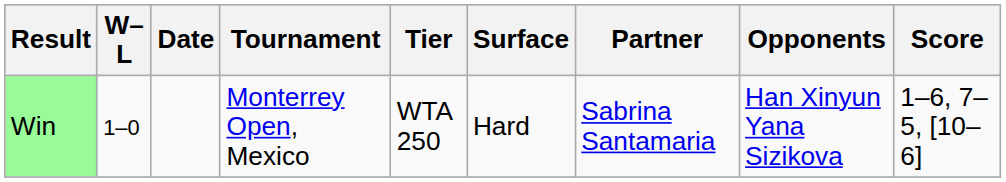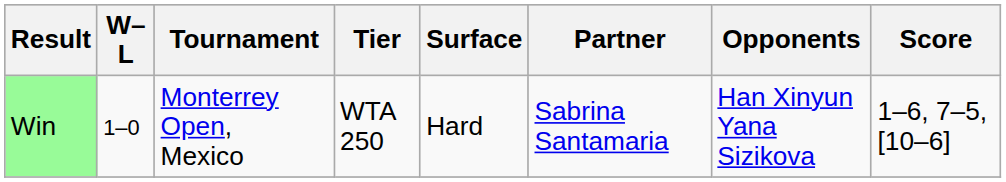 <table class="sortable wikitable">
 <tr>
 <th>Result</th>
 <th class="unsortable">W–L</th>
-<th>Date</th>
 <th>Tournament</th>
 <th>Tier</th>
 <th>Surface</th>
 <th>Partner</th>
 <th>Opponents</th>
 <th class="unsortable">Score</th>
 </tr>
 <tr>
 <td bgcolor=98FB98>Win</td>
 <td><small>1–0</small></td>
-<td><a href='#'></a></td>
 <td><a href='#'>Monterrey Open</a>, <br>Mexico</td>
 <td>WTA 250</td>
 <td>Hard</td>
 <td> <a href='#'>Sabrina Santamaria</a></td>
 <td> <a href='#'>Han Xinyun</a> <br>  <a href='#'>Yana Sizikova</a></td>
 <td>1–6, 7–5, [10–6]</td>
 </tr>
 </table>
